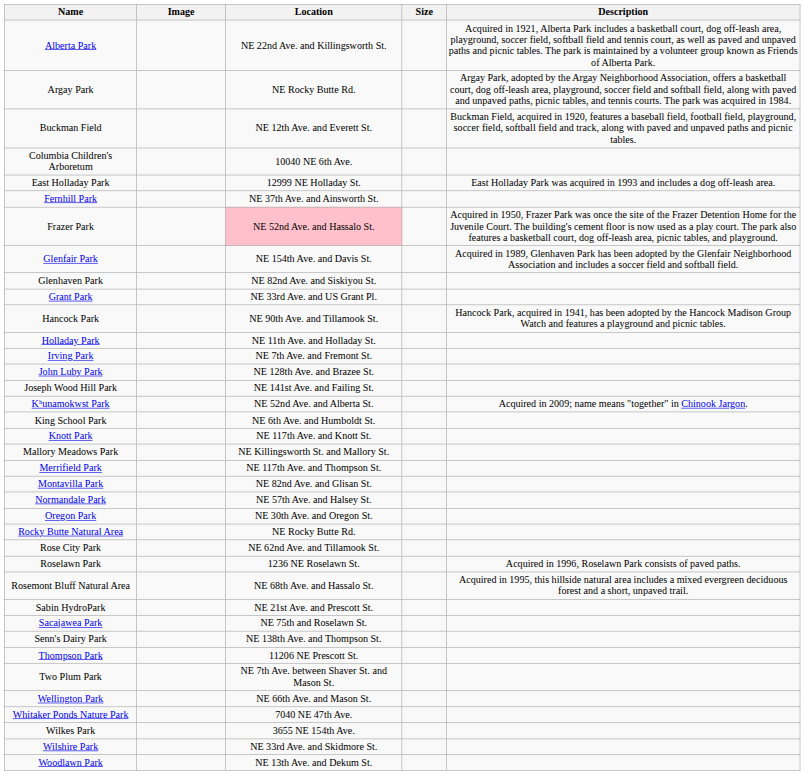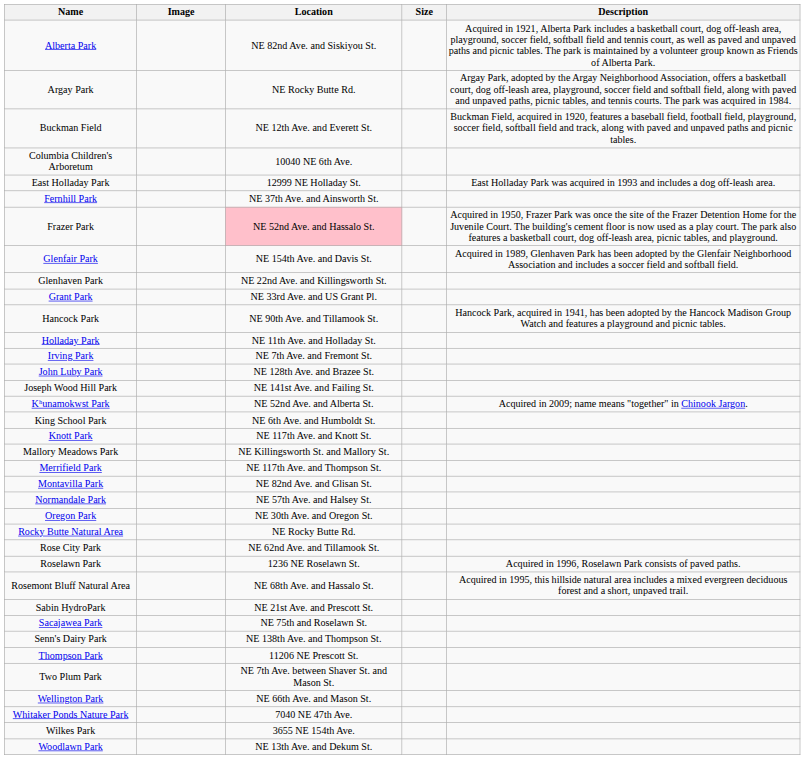 <table class="wikitable sortable" style="text-align:center; width:100%">
 <tr>
 <th width=15%>Name</th>
 <th width=10% class = "unsortable">Image</th>
 <th width=20%>Location</th>
 <th width=5%>Size</th>
 <th width=40% class = "unsortable">Description</th>
 </tr>
 <tr>
 <td><a href='#'>Alberta Park</a></td>
 <td></td>
-<td>NE 22nd Ave. and Killingsworth St.</td>
+<td>NE 82nd Ave. and Siskiyou St.</td>
 <td></td>
 <td>Acquired in 1921, Alberta Park includes a basketball court, dog off-leash area, playground, soccer field, softball field and tennis court, as well as paved and unpaved paths and picnic tables. The park is maintained by a volunteer group known as Friends of Alberta Park.</td>
 </tr>
 <tr>
 <td>Argay Park</td>
 <td></td>
 <td>NE Rocky Butte Rd.</td>
 <td></td>
 <td>Argay Park, adopted by the Argay Neighborhood Association, offers a basketball court, dog off-leash area, playground, soccer field and softball field, along with paved and unpaved paths, picnic tables, and tennis courts. The park was acquired in 1984.</td>
 </tr>
 <tr>
 <td>Buckman Field</td>
 <td></td>
 <td>NE 12th Ave. and Everett St.</td>
 <td></td>
 <td>Buckman Field, acquired in 1920, features a baseball field, football field, playground, soccer field, softball field and track, along with paved and unpaved paths and picnic tables.</td>
 </tr>
 <tr>
 <td>Columbia Children's Arboretum</td>
 <td></td>
 <td>10040 NE 6th Ave.</td>
 <td></td>
 <td></td>
 </tr>
 <tr>
 <td>East Holladay Park</td>
 <td></td>
 <td>12999 NE Holladay St.</td>
 <td></td>
 <td>East Holladay Park was acquired in 1993 and includes a dog off-leash area.</td>
 </tr>
 <tr>
 <td><a href='#'>Fernhill Park</a></td>
 <td></td>
 <td>NE 37th Ave. and Ainsworth St.</td>
 <td></td>
 <td></td>
 </tr>
 <tr>
 <td>Frazer Park</td>
 <td></td>
 <td style="background: pink;">NE 52nd Ave. and Hassalo St.</td>
 <td></td>
 <td>Acquired in 1950, Frazer Park was once the site of the Frazer Detention Home for the Juvenile Court. The building's cement floor is now used as a play court. The park also features a basketball court, dog off-leash area, picnic tables, and playground.</td>
 </tr>
 <tr>
 <td><a href='#'>Glenfair Park</a></td>
 <td></td>
 <td>NE 154th Ave. and Davis St.</td>
 <td></td>
 <td>Acquired in 1989, Glenhaven Park has been adopted by the Glenfair Neighborhood Association and includes a soccer field and softball field.</td>
 </tr>
 <tr>
 <td>Glenhaven Park</td>
 <td></td>
-<td>NE 82nd Ave. and Siskiyou St.</td>
+<td>NE 22nd Ave. and Killingsworth St.</td>
 <td></td>
 <td></td>
 </tr>
 <tr>
 <td><a href='#'>Grant Park</a></td>
 <td></td>
 <td>NE 33rd Ave. and US Grant Pl.</td>
 <td></td>
 <td></td>
 </tr>
 <tr>
 <td>Hancock Park</td>
 <td></td>
 <td>NE 90th Ave. and Tillamook St.</td>
 <td></td>
 <td>Hancock Park, acquired in 1941, has been adopted by the Hancock Madison Group Watch and features a playground and picnic tables.</td>
 </tr>
 <tr>
 <td><a href='#'>Holladay Park</a></td>
 <td></td>
 <td>NE 11th Ave. and Holladay St.</td>
 <td></td>
 <td></td>
 </tr>
 <tr>
 <td><a href='#'>Irving Park</a></td>
 <td></td>
 <td>NE 7th Ave. and Fremont St.</td>
 <td></td>
 <td></td>
 </tr>
 <tr>
 <td><a href='#'>John Luby Park</a></td>
 <td></td>
 <td>NE 128th Ave. and Brazee St.</td>
 <td></td>
 <td></td>
 </tr>
 <tr>
 <td>Joseph Wood Hill Park</td>
 <td></td>
 <td>NE 141st Ave. and Failing St.</td>
 <td></td>
 <td></td>
 </tr>
 <tr>
 <td><a href='#'>Kʰunamokwst Park</a></td>
 <td></td>
 <td>NE 52nd Ave. and Alberta St.</td>
 <td></td>
 <td>Acquired in 2009; name means "together" in <a href='#'>Chinook Jargon</a>.</td>
 </tr>
 <tr>
 <td>King School Park</td>
 <td></td>
 <td>NE 6th Ave. and Humboldt St.</td>
 <td></td>
 <td></td>
 </tr>
 <tr>
 <td><a href='#'>Knott Park</a></td>
 <td></td>
 <td>NE 117th Ave. and Knott St.</td>
 <td></td>
 <td></td>
 </tr>
 <tr>
 <td>Mallory Meadows Park</td>
 <td></td>
 <td>NE Killingsworth St. and Mallory St.</td>
 <td></td>
 <td></td>
 </tr>
 <tr>
 <td><a href='#'>Merrifield Park</a></td>
 <td></td>
 <td>NE 117th Ave. and Thompson St.</td>
 <td></td>
 <td></td>
 </tr>
 <tr>
 <td><a href='#'>Montavilla Park</a></td>
 <td></td>
 <td>NE 82nd Ave. and Glisan St.</td>
 <td></td>
 <td></td>
 </tr>
 <tr>
 <td><a href='#'>Normandale Park</a></td>
 <td></td>
 <td>NE 57th Ave. and Halsey St.</td>
 <td></td>
 <td></td>
 </tr>
 <tr>
 <td><a href='#'>Oregon Park</a></td>
 <td></td>
 <td>NE 30th Ave. and Oregon St.</td>
 <td></td>
 <td></td>
 </tr>
 <tr>
 <td><a href='#'>Rocky Butte Natural Area</a></td>
 <td></td>
 <td>NE Rocky Butte Rd.</td>
 <td></td>
 <td></td>
 </tr>
 <tr>
 <td>Rose City Park</td>
 <td></td>
 <td>NE 62nd Ave. and Tillamook St.</td>
 <td></td>
 <td></td>
 </tr>
 <tr>
 <td>Roselawn Park</td>
 <td></td>
 <td>1236 NE Roselawn St.</td>
 <td></td>
 <td>Acquired in 1996, Roselawn Park consists of paved paths.</td>
 </tr>
 <tr>
 <td>Rosemont Bluff Natural Area</td>
 <td></td>
 <td>NE 68th Ave. and Hassalo St.</td>
 <td></td>
 <td>Acquired in 1995, this hillside natural area includes a mixed evergreen deciduous forest and a short, unpaved trail. </td>
 </tr>
 <tr>
 <td>Sabin HydroPark</td>
 <td></td>
 <td>NE 21st Ave. and Prescott St.</td>
 <td></td>
 <td></td>
 </tr>
 <tr>
 <td><a href='#'>Sacajawea Park</a></td>
 <td></td>
 <td>NE 75th and Roselawn St.</td>
 <td></td>
 <td></td>
 </tr>
 <tr>
 <td>Senn's Dairy Park</td>
 <td></td>
 <td>NE 138th Ave. and Thompson St.</td>
 <td></td>
 <td></td>
 </tr>
 <tr>
 <td><a href='#'>Thompson Park</a></td>
 <td></td>
 <td>11206 NE Prescott St.</td>
 <td></td>
 <td></td>
 </tr>
 <tr>
 <td>Two Plum Park</td>
 <td></td>
 <td>NE 7th Ave. between Shaver St. and Mason St.</td>
 <td></td>
 <td></td>
 </tr>
 <tr>
 <td><a href='#'>Wellington Park</a></td>
 <td></td>
 <td>NE 66th Ave. and Mason St.</td>
 <td></td>
 <td></td>
 </tr>
 <tr>
 <td><a href='#'>Whitaker Ponds Nature Park</a></td>
 <td></td>
 <td>7040 NE 47th Ave.</td>
 <td></td>
 <td></td>
 </tr>
 <tr>
 <td>Wilkes Park</td>
 <td></td>
 <td>3655 NE 154th Ave.</td>
 <td></td>
 <td></td>
 </tr>
 <tr>
-<td><a href='#'>Wilshire Park</a></td>
-<td></td>
-<td>NE 33rd Ave. and Skidmore St.</td>
-<td></td>
-<td></td>
-</tr>
-<tr>
 <td><a href='#'>Woodlawn Park</a></td>
 <td></td>
 <td>NE 13th Ave. and Dekum St.</td>
 <td></td>
 <td></td>
 </tr>
 </table>
